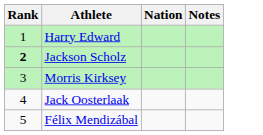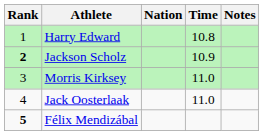 <table class="wikitable sortable" style="text-align:center">
 <tr>
 <th>Rank</th>
 <th>Athlete</th>
 <th>Nation</th>
+<th>Time</th>
 <th>Notes</th>
 </tr>
 <tr bgcolor=bbf3bb>
 <td>1</td>
 <td align=left data-sort-value="Edward, Harry"><a href='#'>Harry Edward</a></td>
 <td align=left></td>
+<td>10.8</td>
 <td></td>
 </tr>
 <tr bgcolor=bbf3bb>
 <td><strong>2</strong></td>
 <td align=left data-sort-value="Scholz, Jackson"><a href='#'>Jackson Scholz</a></td>
 <td align=left></td>
+<td>10.9</td>
 <td></td>
 </tr>
 <tr bgcolor=bbf3bb>
 <td>3</td>
 <td align=left data-sort-value="Kirksey, Morris"><a href='#'>Morris Kirksey</a></td>
 <td align=left></td>
+<td>11.0</td>
 <td></td>
 </tr>
 <tr>
 <td>4</td>
 <td align=left data-sort-value="Oosterlaak, Jack"><a href='#'>Jack Oosterlaak</a></td>
 <td align=left></td>
+<td>11.0</td>
 <td></td>
 </tr>
 <tr>
-<td>5</td>
+<td><strong>5</strong></td>
 <td align=left data-sort-value="Mendizábal, Félix"><a href='#'>Félix Mendizábal</a></td>
 <td align=left></td>
 <td></td>
+<td></td>
 </tr>
 </table>
